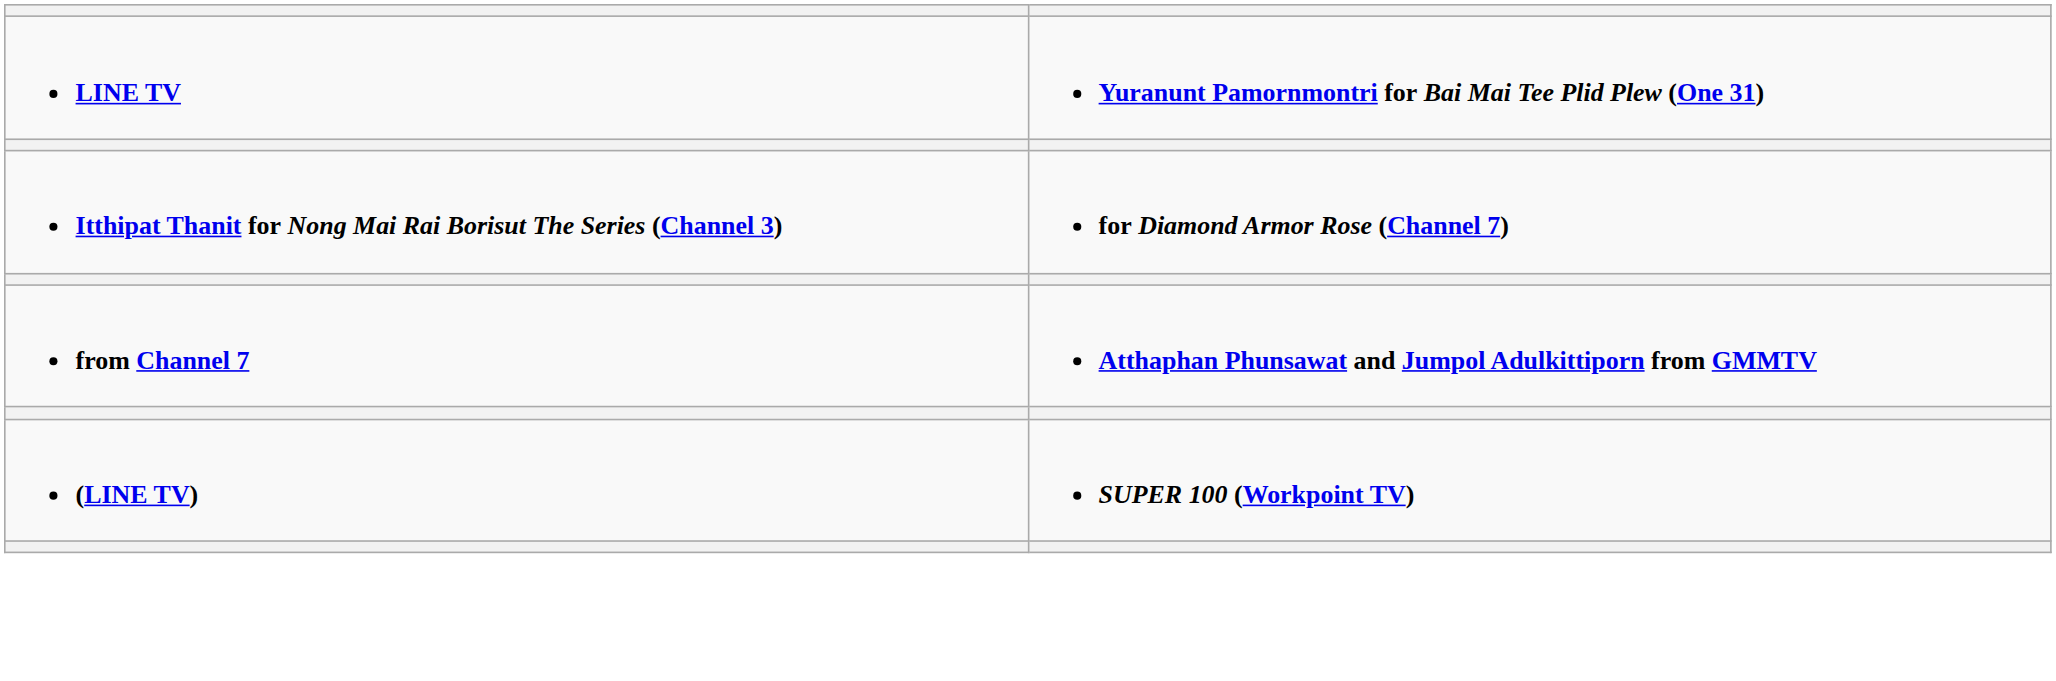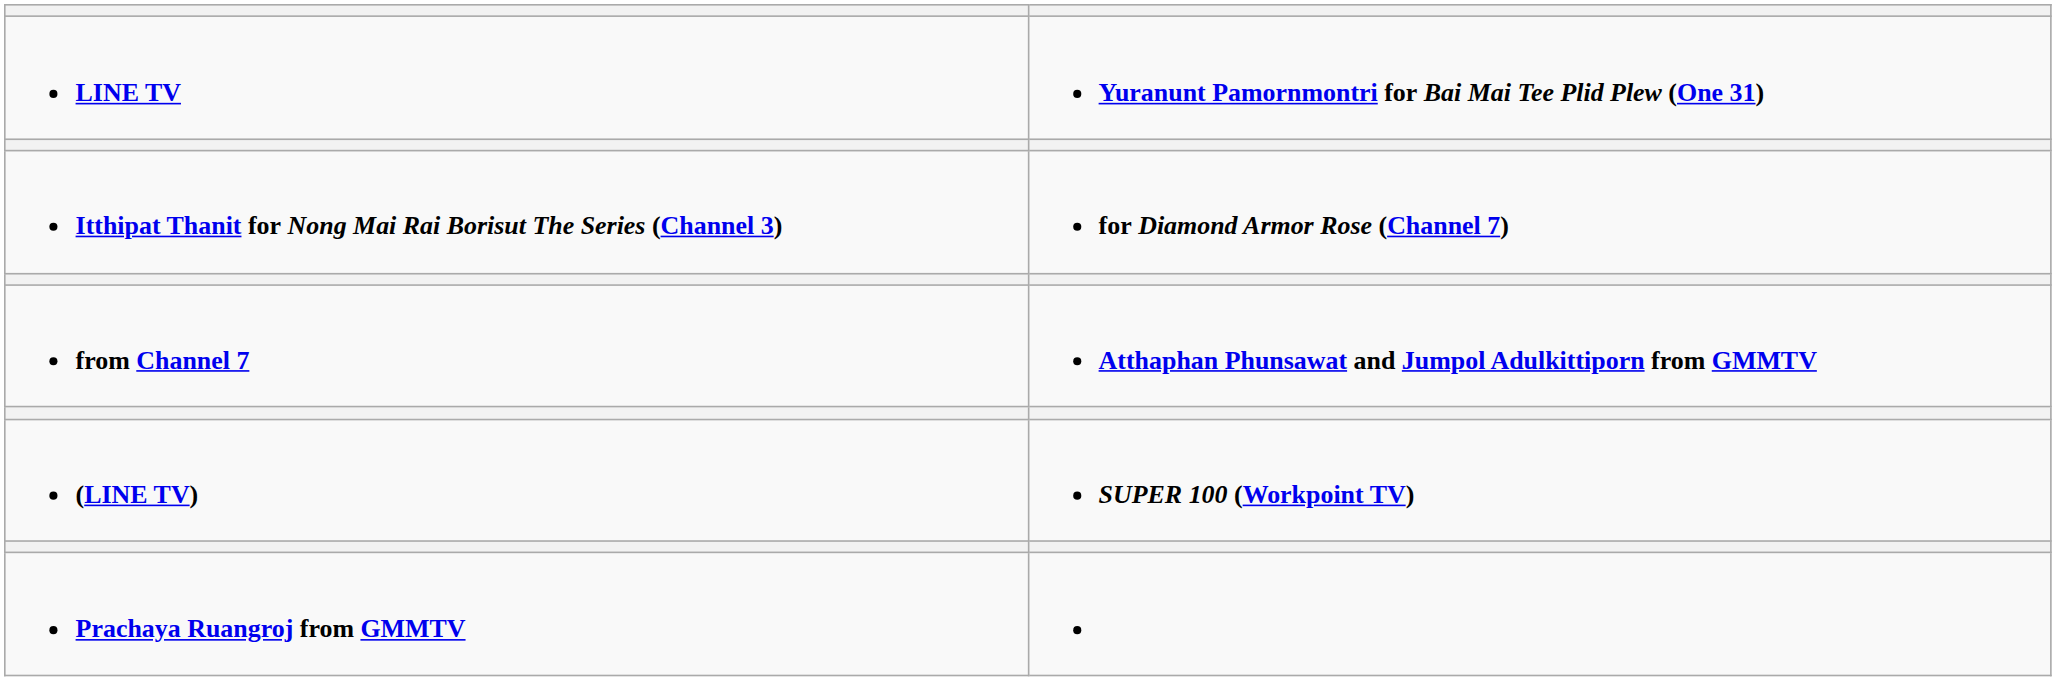 <table class=wikitable width="100%">
 <tr>
 <th></th>
 <th></th>
 </tr>
 <tr>
 <td valign="top" width="50%"><br><ul><li><strong><a href='#'>LINE TV</a></strong></li></ul></td>
 <td valign="top" width="50%"><br><ul><li><strong><a href='#'>Yuranunt Pamornmontri</a> for</strong> <strong><em>Bai Mai Tee Plid Plew</em></strong> <strong>(<a href='#'>One 31</a>)</strong></li></ul></td>
 </tr>
 <tr>
 <th></th>
 <th></th>
 </tr>
 <tr>
 <td valign="top" width="50%"><br><ul><li><strong><a href='#'>Itthipat Thanit</a> for</strong> <strong><em>Nong Mai Rai Borisut The Series</em></strong> <strong>(<a href='#'>Channel 3</a>)</strong></li></ul></td>
 <td valign="top" width="50%"><br><ul><li><strong> for</strong> <strong><em>Diamond Armor Rose</em></strong> <strong>(<a href='#'>Channel 7</a>)</strong></li></ul></td>
 </tr>
 <tr>
 <th></th>
 <th></th>
 </tr>
 <tr>
 <td valign="top" width="50%"><br><ul><li><strong></strong> <strong>from <a href='#'>Channel 7</a></strong></li></ul></td>
 <td valign="top" width="50%"><br><ul><li><strong><a href='#'>Atthaphan Phunsawat</a> and <a href='#'>Jumpol Adulkittiporn</a> from <a href='#'>GMMTV</a></strong></li></ul></td>
 </tr>
 <tr>
 <th></th>
 <th></th>
 </tr>
 <tr>
 <td valign="top" width="50%"><br><ul><li><strong><em></em></strong> <strong>(<a href='#'>LINE TV</a>)</strong></li></ul></td>
 <td valign="top" width="50%"><br><ul><li><strong><em>SUPER 100</em></strong> <strong>(<a href='#'>Workpoint TV</a>)</strong></li></ul></td>
 </tr>
 <tr>
 <th></th>
 <th></th>
 </tr>
+<tr>
+<td valign="top" width="50%"><br><ul><li><strong><a href='#'>Prachaya Ruangroj</a> from <a href='#'>GMMTV</a></strong></li></ul></td>
+<td valign="top" width="50%"><br><ul><li><strong></strong></li></ul></td>
+</tr>
 </table>
